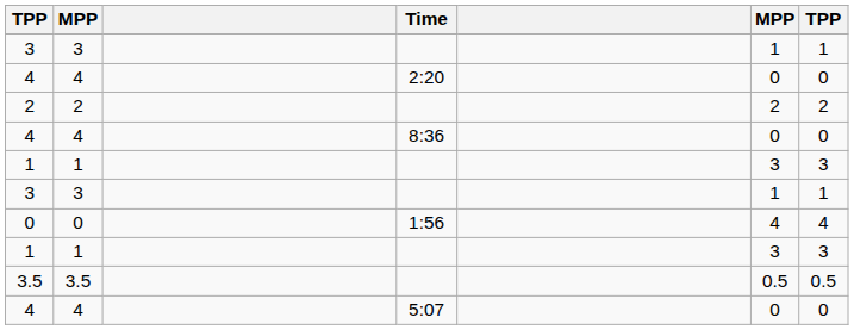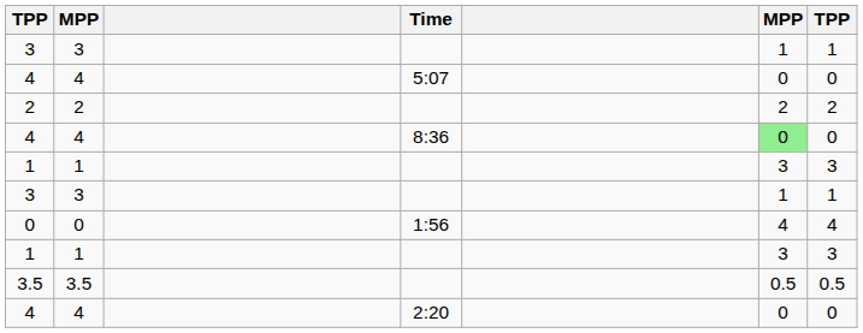 <table class="wikitable" style="text-align: center;" |>
 <tr>
 <th width="35">TPP</th>
 <th width="35">MPP</th>
 <th width="250"></th>
 <th width="45">Time</th>
 <th width="250"></th>
 <th width="35">MPP</th>
 <th width="35">TPP</th>
 </tr>
 <tr>
 <td>3</td>
 <td>3</td>
 <td style="text-align:left;"></td>
 <td></td>
 <td style="text-align:left;"><strong></strong></td>
 <td>1</td>
 <td>1</td>
 </tr>
 <tr>
 <td>4</td>
 <td>4</td>
 <td style="text-align:left;"></td>
-<td>2:20</td>
+<td>5:07</td>
 <td style="text-align:left;"><strong></strong></td>
 <td>0</td>
 <td>0</td>
 </tr>
 <tr>
 <td>2</td>
 <td>2</td>
 <td style="text-align:left;"></td>
 <td></td>
 <td style="text-align:left;"></td>
 <td>2</td>
 <td>2</td>
 </tr>
 <tr>
 <td>4</td>
 <td>4</td>
 <td style="text-align:left;"></td>
 <td>8:36</td>
 <td style="text-align:left;"><strong></strong></td>
-<td>0</td>
+<td style="background: lightgreen;">0</td>
 <td>0</td>
 </tr>
 <tr>
 <td>1</td>
 <td>1</td>
 <td style="text-align:left;"><strong></strong></td>
 <td></td>
 <td style="text-align:left;"></td>
 <td>3</td>
 <td>3</td>
 </tr>
 <tr>
 <td>3</td>
 <td>3</td>
 <td style="text-align:left;"></td>
 <td></td>
 <td style="text-align:left;"><strong></strong></td>
 <td>1</td>
 <td>1</td>
 </tr>
 <tr>
 <td>0</td>
 <td>0</td>
 <td style="text-align:left;"><strong></strong></td>
 <td>1:56</td>
 <td style="text-align:left;"></td>
 <td>4</td>
 <td>4</td>
 </tr>
 <tr>
 <td>1</td>
 <td>1</td>
 <td style="text-align:left;"><strong></strong></td>
 <td></td>
 <td style="text-align:left;"></td>
 <td>3</td>
 <td>3</td>
 </tr>
 <tr>
 <td>3.5</td>
 <td>3.5</td>
 <td style="text-align:left;"></td>
 <td></td>
 <td style="text-align:left;"><strong></strong></td>
 <td>0.5</td>
 <td>0.5</td>
 </tr>
 <tr>
 <td>4</td>
 <td>4</td>
 <td style="text-align:left;"></td>
-<td>5:07</td>
+<td>2:20</td>
 <td style="text-align:left;"><strong></strong></td>
 <td>0</td>
 <td>0</td>
 </tr>
 </table>
